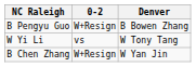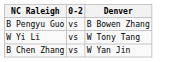 <table class="wikitable">
 <tr>
 <th>NC Raleigh</th>
 <th>0-2</th>
 <th>Denver</th>
 </tr>
 <tr>
 <td>B Pengyu Guo</td>
-<td>W+Resign</td>
+<td>vs</td>
 <td>B Bowen Zhang</td>
 </tr>
 <tr>
 <td>W Yi Li</td>
 <td>vs</td>
 <td>W Tony Tang</td>
 </tr>
 <tr>
 <td>B Chen Zhang</td>
-<td>W+Resign</td>
+<td>vs</td>
 <td>W Yan Jin</td>
 </tr>
 </table>
